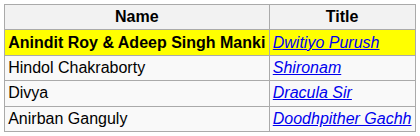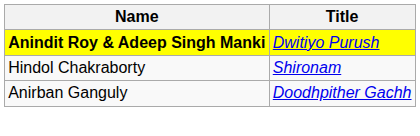 <table class="wikitable">
 <tr>
 <th>Name</th>
 <th>Title</th>
 </tr>
 <tr>
 <td style="background:#FFFF00"><strong>Anindit Roy & Adeep Singh Manki</strong></td>
 <td style="background:#FFFF00"><em><a href='#'>Dwitiyo Purush</a></em></td>
 </tr>
 <tr>
 <td>Hindol Chakraborty</td>
 <td><em><a href='#'>Shironam</a></em></td>
 </tr>
 <tr>
-<td>Divya</td>
-<td><em><a href='#'>Dracula Sir</a></em></td>
-</tr>
-<tr>
 <td>Anirban Ganguly</td>
 <td><em><a href='#'>Doodhpither Gachh</a></em></td>
 </tr>
 </table>
